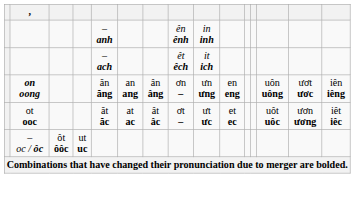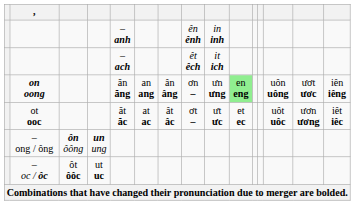 <table class="wikitable" style="text-align: center;">
 <tr>
 <th></th>
 <th>, </th>
 <th></th>
 <th></th>
 <th></th>
 <th></th>
 <th></th>
 <th></th>
 <th></th>
 <th></th>
 <th></th>
 <th></th>
 <th></th>
 <th></th>
 <th></th>
 </tr>
 <tr>
 <th></th>
 <td></td>
 <td></td>
 <td></td>
 <td>–<br><strong><em>anh</em></strong></td>
 <td></td>
 <td></td>
 <td><em>ên</em><br><strong><em>ênh</em></strong></td>
 <td><em>in</em><br><strong><em>inh</em></strong></td>
 <td></td>
 <td></td>
 <td></td>
 <td></td>
 <td></td>
 <td></td>
 </tr>
 <tr>
 <th></th>
 <td></td>
 <td></td>
 <td></td>
 <td>–<br><strong><em>ach</em></strong></td>
 <td></td>
 <td></td>
 <td><em>êt</em><br><strong><em>êch</em></strong></td>
 <td><em>it</em><br><strong><em>ich</em></strong></td>
 <td></td>
 <td></td>
 <td></td>
 <td></td>
 <td></td>
 <td></td>
 </tr>
 <tr>
 <th></th>
 <td><strong><em>on<strong><br>oong<em></td>
 <td></td>
 <td></td>
 <td></em></strong>ăn<strong><em><br></em>ăng<em></td>
 <td></em></strong>an<strong><em><br></em>ang<em></td>
 <td></em></strong>ân<strong><em><br></em>âng<em></td>
 <td></em></strong>ơn<strong><em><br>–</td>
 <td></em></strong>ưn<strong><em><br></em>ưng<em></td>
-<td></em></strong>en<strong><em><br></em>eng<em></td>
+<td style="background: lightgreen;"></em></strong>en<strong><em><br></em>eng<em></td>
 <td></td>
 <td></td>
 <td></em></strong>uôn<strong><em><br></em>uông<em></td>
 <td></em></strong>ươt<strong><em><br></em>ươc<em></td>
 <td></em></strong>iên<strong><em><br></em>iêng<em></td>
 </tr>
 <tr>
 <th></th>
 <td></em></strong>ot<strong><em><br></em>ooc<em></td>
 <td></td>
 <td></td>
 <td></em></strong>ăt<strong><em><br></em>ăc<em></td>
 <td></em></strong>at<strong><em><br></em>ac<em></td>
 <td></em></strong>ât<strong><em><br></em>âc<em></td>
 <td></em></strong>ơt<strong><em><br>–</td>
 <td></em></strong>ưt<strong><em><br></em>ưc<em></td>
 <td></em></strong>et<strong><em><br></em>ec<em></td>
 <td></td>
 <td></td>
 <td></em></strong>uôt<strong><em><br></em>uôc<em></td>
 <td></em></strong>ươn<strong><em><br></em>ương<em></td>
 <td></em></strong>iêt<strong><em><br></em>iêc<em></td>
 </tr>
 <tr>
 <th></th>
+<td>–<br></em>ong / </strong>ông</em></strong></td>
+<td><strong><em>ôn</em></strong><br><em>ôông</em></td>
+<td><strong><em>un</em></strong><br><em>ung</em></td>
+<td></td>
+<td></td>
+<td></td>
+<td></td>
+<td></td>
+<td></td>
+<td></td>
+<td></td>
+<td></td>
+<td></td>
+<td></td>
+</tr>
+<tr>
+<th></th>
 <td>–<br><em>oc / <strong>ôc<strong><em></td>
 <td></em></strong>ôt<strong><em><br></em>ôôc<em></td>
 <td></em></strong>ut<strong><em><br></em>uc<em></td>
 <td></td>
 <td></td>
 <td></td>
 <td></td>
 <td></td>
 <td></td>
 <td></td>
 <td></td>
 <td></td>
 <td></td>
 <td></td>
 </tr>
 <tr>
 <th colspan="15">Combinations that have changed their pronunciation due to merger are bolded.</th>
 </tr>
 </table>
